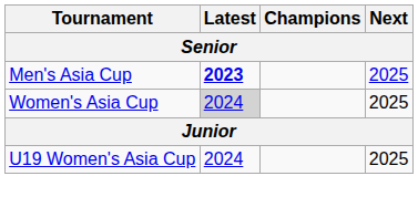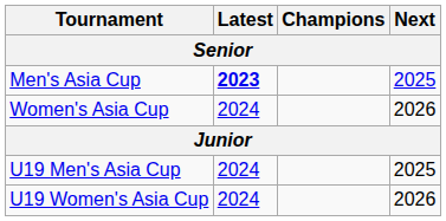 <table class="wikitable sortable" style="text-align:left">
 <tr>
 <th>Tournament</th>
 <th>Latest</th>
 <th>Champions</th>
 <th>Next</th>
 </tr>
 <tr>
 <th colspan=4><em>Senior</em></th>
 </tr>
 <tr>
 <td><a href='#'>Men's Asia Cup</a></td>
 <td><strong><a href='#'>2023</a></strong></td>
 <td></td>
 <td><a href='#'>2025</a></td>
 </tr>
 <tr>
 <td><a href='#'>Women's Asia Cup</a></td>
-<td style="background: lightgrey;"><a href='#'>2024</a></td>
+<td><a href='#'>2024</a></td>
 <td></td>
-<td>2025</td>
+<td>2026</td>
 </tr>
 <tr>
 <th colspan=4><em>Junior</em></th>
 </tr>
 <tr>
-<td><a href='#'>U19 Women's Asia Cup</a></td>
+<td><a href='#'>U19 Men's Asia Cup</a></td>
 <td><a href='#'>2024</a></td>
 <td></td>
 <td>2025</td>
 </tr>
+<tr>
+<td><a href='#'>U19 Women's Asia Cup</a></td>
+<td><a href='#'>2024</a></td>
+<td></td>
+<td>2026</td>
+</tr>
 </table>
